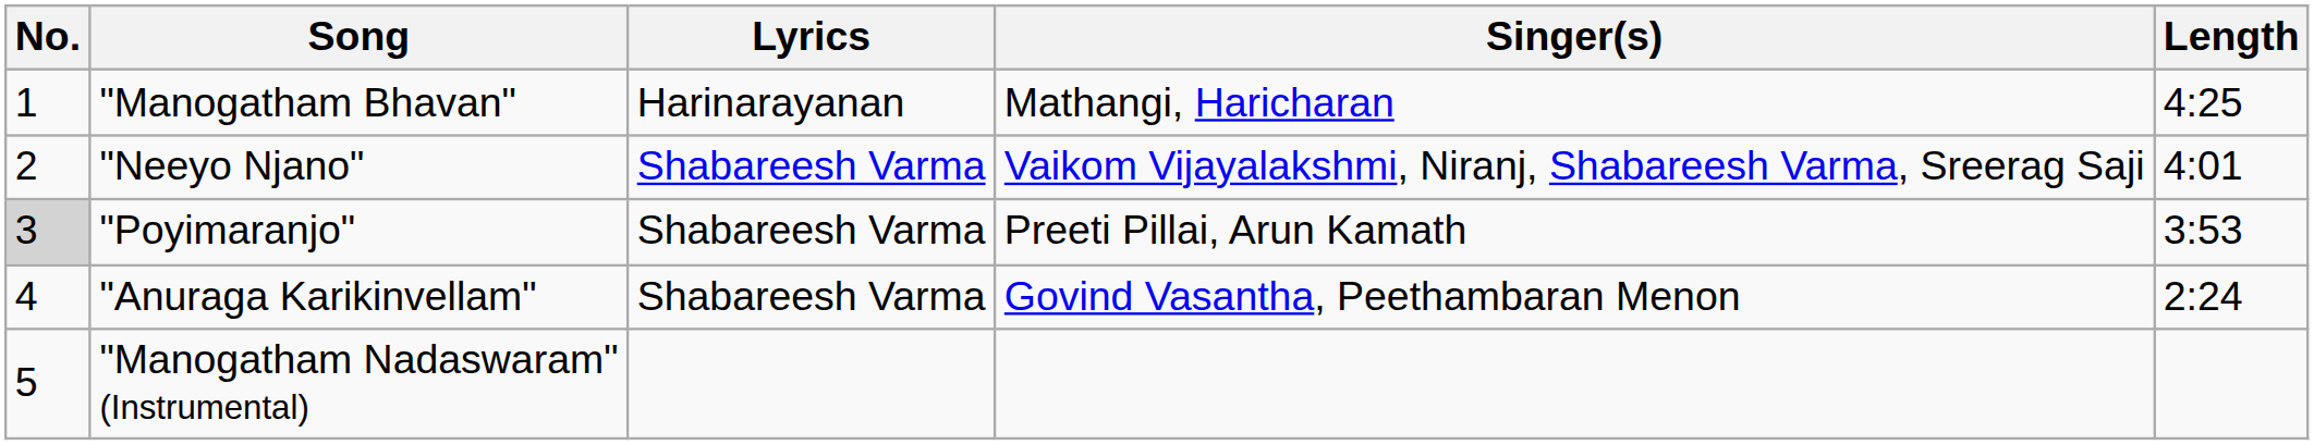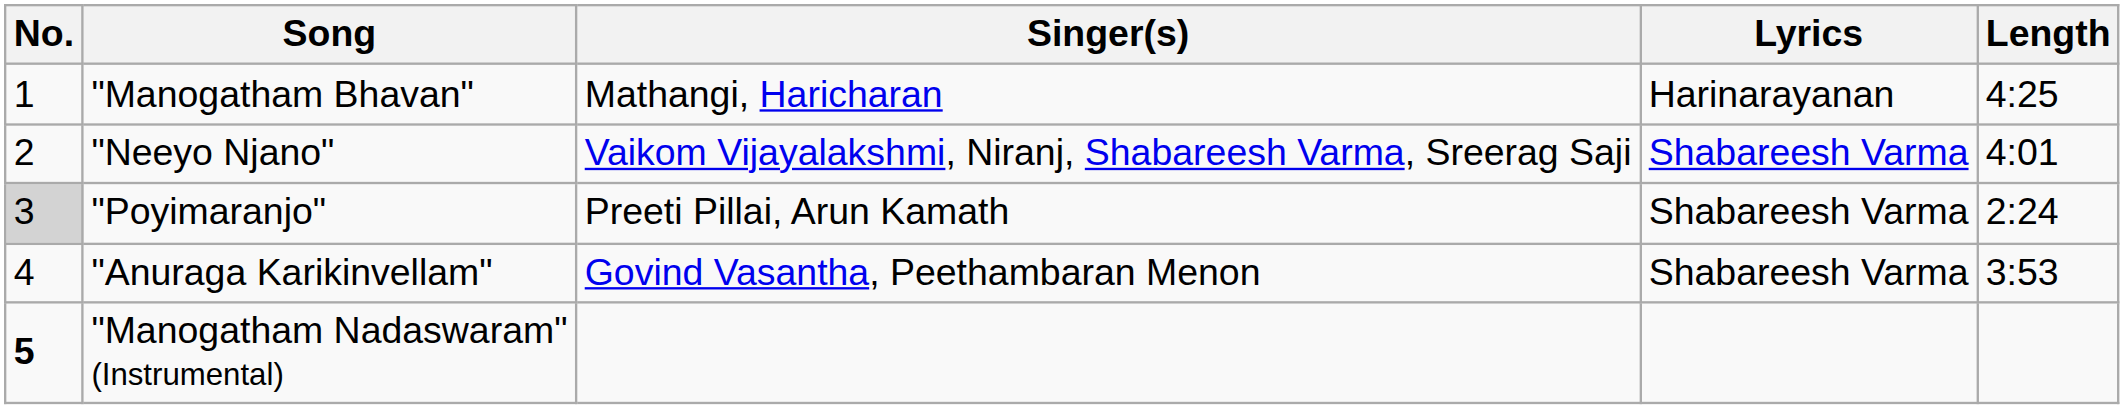 <table class="wikitable">
 <tr>
 <th>No.</th>
 <th>Song</th>
+<th>Singer(s)</th>
 <th>Lyrics</th>
-<th>Singer(s)</th>
 <th>Length</th>
 </tr>
 <tr>
 <td>1</td>
 <td>"Manogatham Bhavan"</td>
+<td>Mathangi, <a href='#'>Haricharan</a></td>
 <td>Harinarayanan</td>
-<td>Mathangi, <a href='#'>Haricharan</a></td>
 <td>4:25</td>
 </tr>
 <tr>
 <td>2</td>
 <td>"Neeyo Njano"</td>
+<td><a href='#'>Vaikom Vijayalakshmi</a>, Niranj, <a href='#'>Shabareesh Varma</a>, Sreerag Saji</td>
 <td><a href='#'>Shabareesh Varma</a></td>
-<td><a href='#'>Vaikom Vijayalakshmi</a>, Niranj, <a href='#'>Shabareesh Varma</a>, Sreerag Saji</td>
 <td>4:01</td>
 </tr>
 <tr>
 <td style="background: lightgrey;">3</td>
 <td>"Poyimaranjo"</td>
+<td>Preeti Pillai, Arun Kamath</td>
 <td>Shabareesh Varma</td>
-<td>Preeti Pillai, Arun Kamath</td>
-<td>3:53</td>
+<td>2:24</td>
 </tr>
 <tr>
 <td>4</td>
 <td>"Anuraga Karikinvellam"</td>
+<td><a href='#'>Govind Vasantha</a>, Peethambaran Menon</td>
 <td>Shabareesh Varma</td>
-<td><a href='#'>Govind Vasantha</a>, Peethambaran Menon</td>
-<td>2:24</td>
+<td>3:53</td>
 </tr>
 <tr>
-<td>5</td>
+<td><strong>5</strong></td>
 <td>"Manogatham Nadaswaram"<br><small>(Instrumental)</small></td>
 <td></td>
 <td></td>
 <td></td>
 </tr>
 </table>
